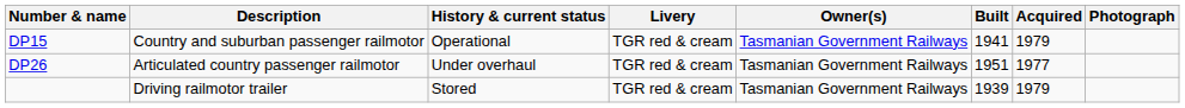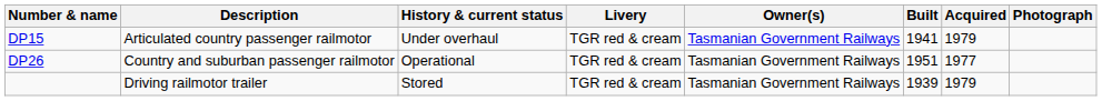 <table class="wikitable">
 <tr>
 <th>Number & name</th>
 <th>Description</th>
 <th>History & current status</th>
 <th>Livery</th>
 <th>Owner(s)</th>
 <th>Built</th>
 <th>Acquired</th>
 <th>Photograph</th>
 </tr>
 <tr>
 <td><a href='#'>DP15</a></td>
-<td>Country and suburban passenger railmotor</td>
-<td>Operational</td>
+<td>Articulated country passenger railmotor</td>
+<td>Under overhaul</td>
 <td>TGR red & cream</td>
 <td><a href='#'>Tasmanian Government Railways</a></td>
 <td>1941</td>
 <td>1979</td>
 <td></td>
 </tr>
 <tr>
 <td><a href='#'>DP26</a></td>
-<td>Articulated country passenger railmotor</td>
-<td>Under overhaul</td>
+<td>Country and suburban passenger railmotor</td>
+<td>Operational</td>
 <td>TGR red & cream</td>
 <td>Tasmanian Government Railways</td>
 <td>1951</td>
 <td>1977</td>
 <td></td>
 </tr>
 <tr>
 <td></td>
 <td>Driving railmotor trailer</td>
 <td>Stored</td>
 <td>TGR red & cream</td>
 <td>Tasmanian Government Railways</td>
 <td>1939</td>
 <td>1979</td>
 <td></td>
 </tr>
 </table>
